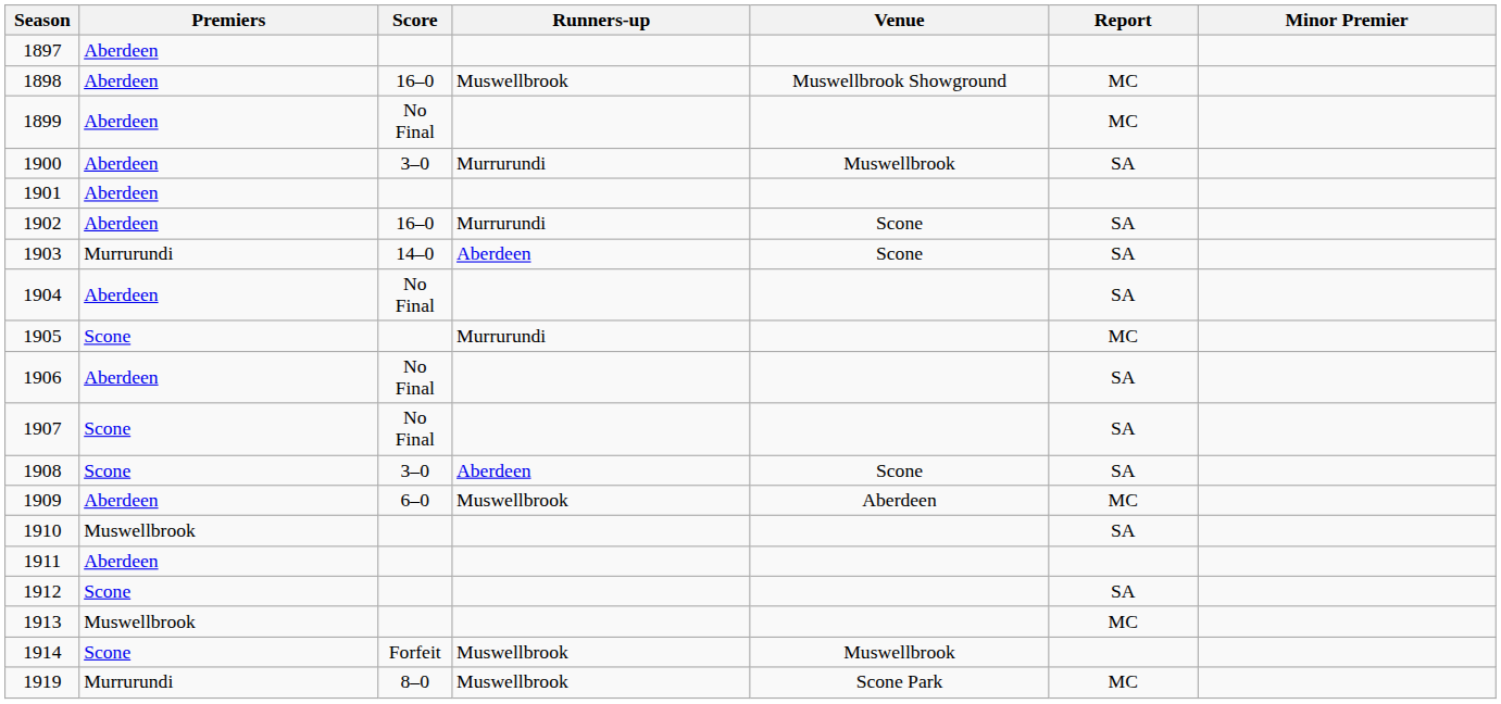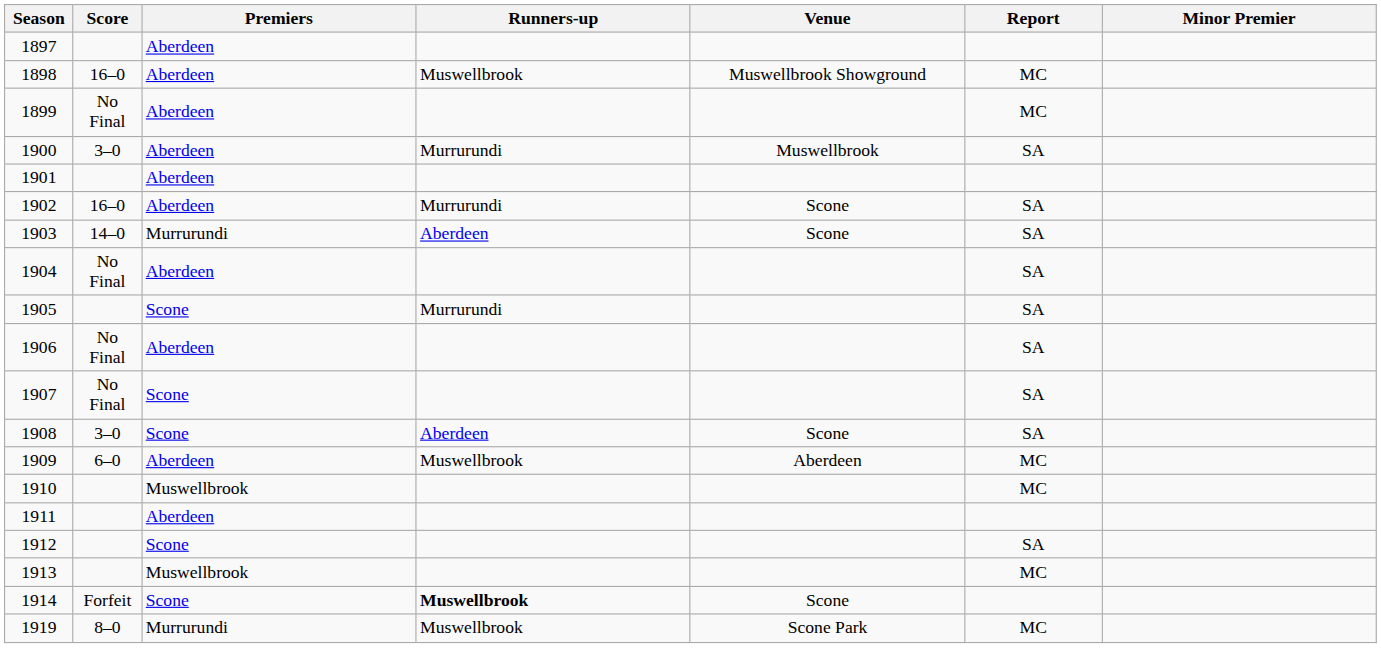 <table class="wikitable sortable" style="text-align:center;">
 <tr>
 <th width="5%">Season</th>
+<th width="5%">Score</th>
 <th width="20%">Premiers</th>
-<th width="5%">Score</th>
 <th width="20%">Runners-up</th>
 <th width="20%">Venue</th>
 <th width="10%">Report</th>
 <th width="20%">Minor Premier</th>
 </tr>
 <tr>
 <td>1897</td>
+<td align=center></td>
 <td align=left> <a href='#'>Aberdeen</a></td>
-<td align=center></td>
 <td align=left></td>
 <td></td>
 <td></td>
 <td></td>
 </tr>
 <tr>
 <td>1898</td>
+<td align=center>16–0</td>
 <td align=left> <a href='#'>Aberdeen</a></td>
-<td align=center>16–0</td>
 <td align=left> Muswellbrook</td>
 <td>Muswellbrook Showground</td>
 <td>MC</td>
 <td></td>
 </tr>
 <tr>
 <td>1899</td>
+<td align=center>No Final</td>
 <td align=left> <a href='#'>Aberdeen</a></td>
-<td align=center>No Final</td>
 <td align=left></td>
 <td></td>
 <td>MC</td>
 <td></td>
 </tr>
 <tr>
 <td>1900</td>
+<td align=center>3–0</td>
 <td align=left> <a href='#'>Aberdeen</a></td>
-<td align=center>3–0</td>
 <td align=left> Murrurundi</td>
 <td>Muswellbrook</td>
 <td>SA</td>
 <td></td>
 </tr>
 <tr>
 <td>1901</td>
+<td align=center></td>
 <td align=left> <a href='#'>Aberdeen</a></td>
-<td align=center></td>
 <td align=left></td>
 <td></td>
 <td></td>
 <td></td>
 </tr>
 <tr>
 <td>1902</td>
+<td align=center>16–0</td>
 <td align=left> <a href='#'>Aberdeen</a></td>
-<td align=center>16–0</td>
 <td align=left> Murrurundi</td>
 <td>Scone</td>
 <td>SA</td>
 <td></td>
 </tr>
 <tr>
 <td>1903</td>
+<td align=center>14–0</td>
 <td align=left> Murrurundi</td>
-<td align=center>14–0</td>
 <td align=left> <a href='#'>Aberdeen</a></td>
 <td>Scone</td>
 <td>SA</td>
 <td></td>
 </tr>
 <tr>
 <td>1904</td>
+<td align=center>No Final</td>
 <td align=left> <a href='#'>Aberdeen</a></td>
-<td align=center>No Final</td>
 <td align=left></td>
 <td></td>
 <td>SA</td>
 <td></td>
 </tr>
 <tr>
 <td>1905</td>
+<td align=center></td>
 <td align=left> <a href='#'>Scone</a></td>
-<td align=center></td>
 <td align=left> Murrurundi</td>
 <td></td>
-<td>MC</td>
+<td>SA</td>
 <td></td>
 </tr>
 <tr>
 <td>1906</td>
+<td align=center>No Final</td>
 <td align=left> <a href='#'>Aberdeen</a></td>
-<td align=center>No Final</td>
 <td align=left></td>
 <td></td>
 <td>SA</td>
 <td></td>
 </tr>
 <tr>
 <td>1907</td>
+<td align=center>No Final</td>
 <td align=left> <a href='#'>Scone</a></td>
-<td align=center>No Final</td>
 <td align=left></td>
 <td></td>
 <td>SA</td>
 <td></td>
 </tr>
 <tr>
 <td>1908</td>
+<td align=center>3–0</td>
 <td align=left> <a href='#'>Scone</a></td>
-<td align=center>3–0</td>
 <td align=left> <a href='#'>Aberdeen</a></td>
 <td>Scone</td>
 <td>SA</td>
 <td></td>
 </tr>
 <tr>
 <td>1909</td>
+<td align=center>6–0</td>
 <td align=left> <a href='#'>Aberdeen</a></td>
-<td align=center>6–0</td>
 <td align=left> Muswellbrook</td>
 <td>Aberdeen</td>
 <td>MC</td>
 <td></td>
 </tr>
 <tr>
 <td>1910</td>
+<td align=center></td>
 <td align=left> Muswellbrook</td>
-<td align=center></td>
 <td align=left></td>
 <td></td>
-<td>SA</td>
+<td>MC</td>
 <td></td>
 </tr>
 <tr>
 <td>1911</td>
+<td align=center></td>
 <td align=left> <a href='#'>Aberdeen</a></td>
-<td align=center></td>
 <td align=left></td>
 <td></td>
 <td></td>
 <td></td>
 </tr>
 <tr>
 <td>1912</td>
+<td align=center></td>
 <td align=left> <a href='#'>Scone</a></td>
-<td align=center></td>
 <td align=left></td>
 <td></td>
 <td>SA</td>
 <td></td>
 </tr>
 <tr>
 <td>1913</td>
+<td align=center></td>
 <td align=left> Muswellbrook</td>
-<td align=center></td>
 <td align=left></td>
 <td></td>
 <td>MC</td>
 <td></td>
 </tr>
 <tr>
 <td>1914</td>
+<td align=center>Forfeit</td>
 <td align=left> <a href='#'>Scone</a></td>
-<td align=center>Forfeit</td>
-<td align=left> Muswellbrook</td>
-<td>Muswellbrook</td>
+<td align=left><strong> Muswellbrook</strong></td>
+<td>Scone</td>
 <td></td>
 <td></td>
 </tr>
 <tr>
 <td>1919</td>
+<td align=center>8–0</td>
 <td align=left> Murrurundi</td>
-<td align=center>8–0</td>
 <td align=left> Muswellbrook</td>
 <td>Scone Park</td>
 <td>MC</td>
 <td></td>
 </tr>
 </table>
